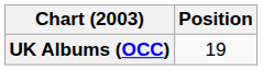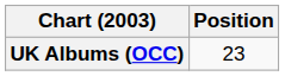 <table class="wikitable sortable plainrowheaders" style="text-align:center;">
 <tr>
 <th scope="col">Chart (2003)</th>
 <th scope="col">Position</th>
 </tr>
 <tr>
 <th scope="row">UK Albums (<a href='#'>OCC</a>)</th>
-<td>19</td>
+<td>23</td>
 </tr>
 </table>
